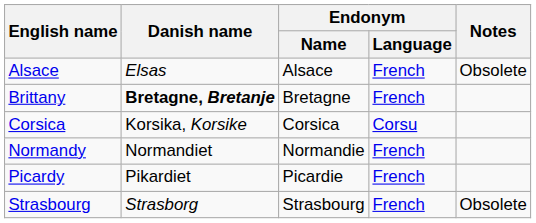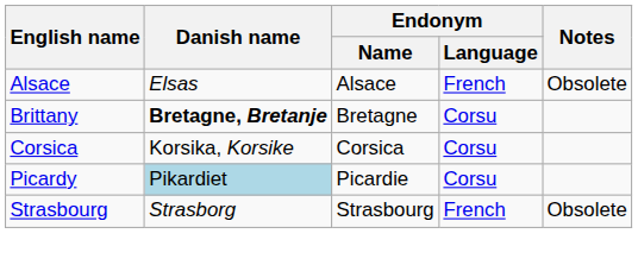 <table class="wikitable sortable mw-collapsible">
 <tr>
 <th rowspan="2"><strong>English name</strong></th>
 <th rowspan="2"><strong>Danish name</strong></th>
 <th colspan="2"><strong>Endonym</strong></th>
 <th rowspan="2"><strong>Notes</strong></th>
 </tr>
 <tr>
 <th><strong>Name</strong></th>
 <th><strong>Language</strong></th>
 </tr>
 <tr>
 <td><a href='#'>Alsace</a></td>
 <td><em>Elsas</em></td>
 <td>Alsace</td>
 <td><a href='#'>French</a></td>
 <td>Obsolete</td>
 </tr>
 <tr>
 <td><a href='#'>Brittany</a></td>
 <td><strong>Bretagne, <em>Bretanje</em></strong></td>
 <td>Bretagne</td>
-<td><a href='#'>French</a></td>
+<td><a href='#'>Corsu</a></td>
 <td></td>
 </tr>
 <tr>
 <td><a href='#'>Corsica</a></td>
 <td>Korsika, <em>Korsike</em></td>
 <td>Corsica</td>
 <td><a href='#'>Corsu</a></td>
 <td></td>
 </tr>
 <tr>
-<td><a href='#'>Normandy</a></td>
-<td>Normandiet</td>
-<td>Normandie</td>
-<td><a href='#'>French</a></td>
-<td></td>
-</tr>
-<tr>
 <td><a href='#'>Picardy</a></td>
-<td>Pikardiet</td>
+<td style="background: lightblue;">Pikardiet</td>
 <td>Picardie</td>
-<td><a href='#'>French</a></td>
+<td><a href='#'>Corsu</a></td>
 <td></td>
 </tr>
 <tr>
 <td><a href='#'>Strasbourg</a></td>
 <td><em>Strasborg</em></td>
 <td>Strasbourg</td>
 <td><a href='#'>French</a></td>
 <td>Obsolete</td>
 </tr>
 </table>
